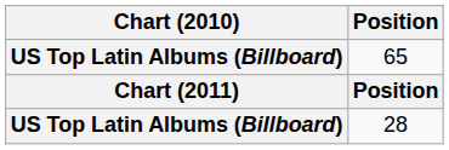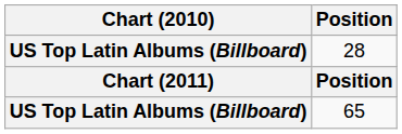 <table class="wikitable plainrowheaders" style="text-align:center">
 <tr>
 <th scope="col">Chart (2010)</th>
 <th scope="col">Position</th>
 </tr>
 <tr>
 <th scope="row">US Top Latin Albums (<em>Billboard</em>)</th>
-<td>65</td>
+<td>28</td>
 </tr>
 <tr>
 <th scope="col">Chart (2011)</th>
 <th scope="col">Position</th>
 </tr>
 <tr>
 <th scope="row">US Top Latin Albums (<em>Billboard</em>)</th>
-<td>28</td>
+<td>65</td>
 </tr>
 </table>
